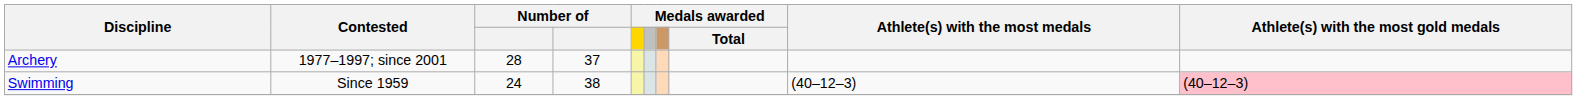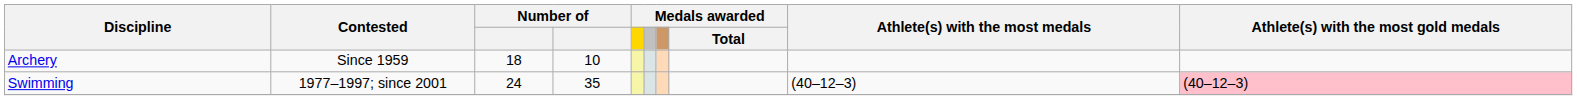 <table class="wikitable" width=100% style="font-size:90%; text-align:center;">
 <tr>
 <th rowspan=2 width=17%>Discipline</th>
 <th rowspan=2 width=13%>Contested</th>
 <th colspan=2 width=10%>Number of</th>
 <th colspan=4 width=10%>Medals awarded</th>
 <th rowspan=2 width=25%>Athlete(s) with the most medals <br> </th>
 <th rowspan=2 width=25%>Athlete(s) with the most gold medals</th>
 </tr>
 <tr>
 <th></th>
 <th></th>
 <th style="background:gold; width=7%;"></th>
 <th style="background:silver; width=7%;"></th>
 <th style="background:#cc9966; width=7%;"></th>
 <th style="width:4em;">Total</th>
 </tr>
 <tr>
 <td align=left> <a href='#'>Archery</a></td>
-<td>1977–1997; since 2001</td>
-<td align=center>28</td>
-<td align=center>37</td>
+<td>Since 1959</td>
+<td align=center>18</td>
+<td align=center>10</td>
 <td align=center bgcolor="#F7F6A8"></td>
 <td align=center bgcolor="#DCE5E5"></td>
 <td align=center bgcolor="#FFDAB9"></td>
 <td align=center></td>
 <td align=left></td>
 <td align=left></td>
 </tr>
 <tr>
 <td align=left> <a href='#'>Swimming</a><br></td>
-<td>Since 1959</td>
+<td>1977–1997; since 2001</td>
 <td align=center>24</td>
-<td align=center>38</td>
+<td align=center>35</td>
 <td align=center bgcolor="#F7F6A8"></td>
 <td align=center bgcolor="#DCE5E5"></td>
 <td align=center bgcolor="#FFDAB9"></td>
 <td align=center></td>
 <td align=left> (40–12–3)</td>
 <td align=left style="background: pink;"> (40–12–3)</td>
 </tr>
 <tr>
 </tr>
 </table>
